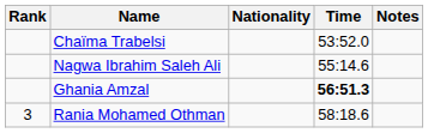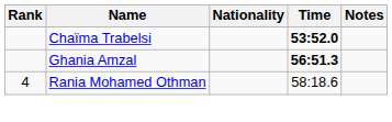 <table class="wikitable sortable" style="text-align:center">
 <tr>
 <th>Rank</th>
 <th>Name</th>
 <th>Nationality</th>
 <th>Time</th>
 <th>Notes</th>
 </tr>
 <tr>
 <td></td>
 <td align=left><a href='#'>Chaïma Trabelsi</a></td>
 <td align=left></td>
-<td>53:52.0</td>
-<td></td>
-</tr>
-<tr>
-<td></td>
-<td align=left><a href='#'>Nagwa Ibrahim Saleh Ali</a></td>
-<td align=left></td>
-<td>55:14.6</td>
+<td><strong>53:52.0</strong></td>
 <td></td>
 </tr>
 <tr>
 <td></td>
 <td align=left><a href='#'>Ghania Amzal</a></td>
 <td align=left></td>
 <td><strong>56:51.3</strong></td>
 <td></td>
 </tr>
 <tr>
-<td>3</td>
+<td>4</td>
 <td align=left><a href='#'>Rania Mohamed Othman</a></td>
 <td align=left></td>
 <td>58:18.6</td>
 <td></td>
 </tr>
 </table>
